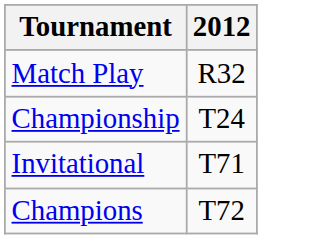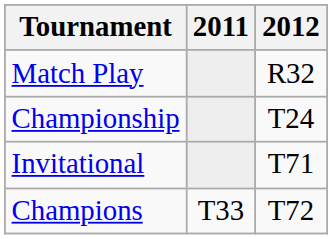 <table class="wikitable" style="text-align:center;">
 <tr>
 <th>Tournament</th>
+<th>2011</th>
 <th>2012</th>
 </tr>
 <tr>
 <td align="left"><a href='#'>Match Play</a></td>
+<td style="background:#eeeeee;"></td>
 <td>R32</td>
 </tr>
 <tr>
 <td align="left"><a href='#'>Championship</a></td>
+<td style="background:#eeeeee;"></td>
 <td>T24</td>
 </tr>
 <tr>
 <td align="left"><a href='#'>Invitational</a></td>
+<td style="background:#eeeeee;"></td>
 <td>T71</td>
 </tr>
 <tr>
 <td align="left"><a href='#'>Champions</a></td>
+<td>T33</td>
 <td>T72</td>
 </tr>
 </table>
